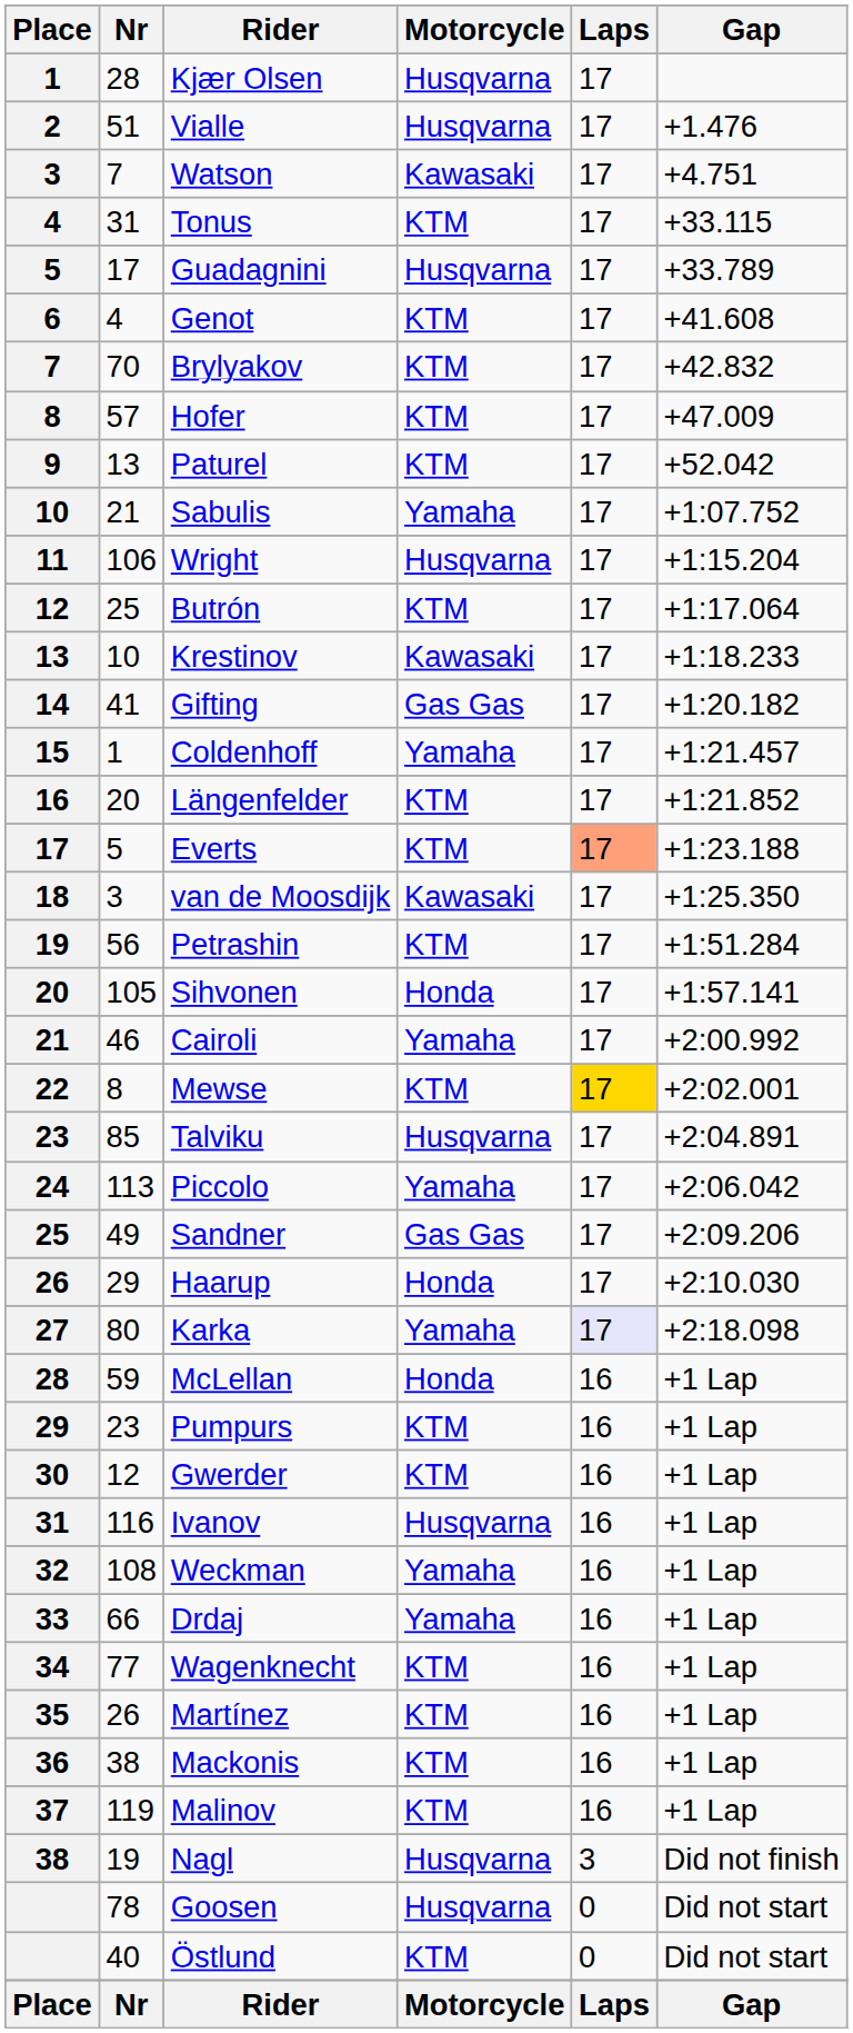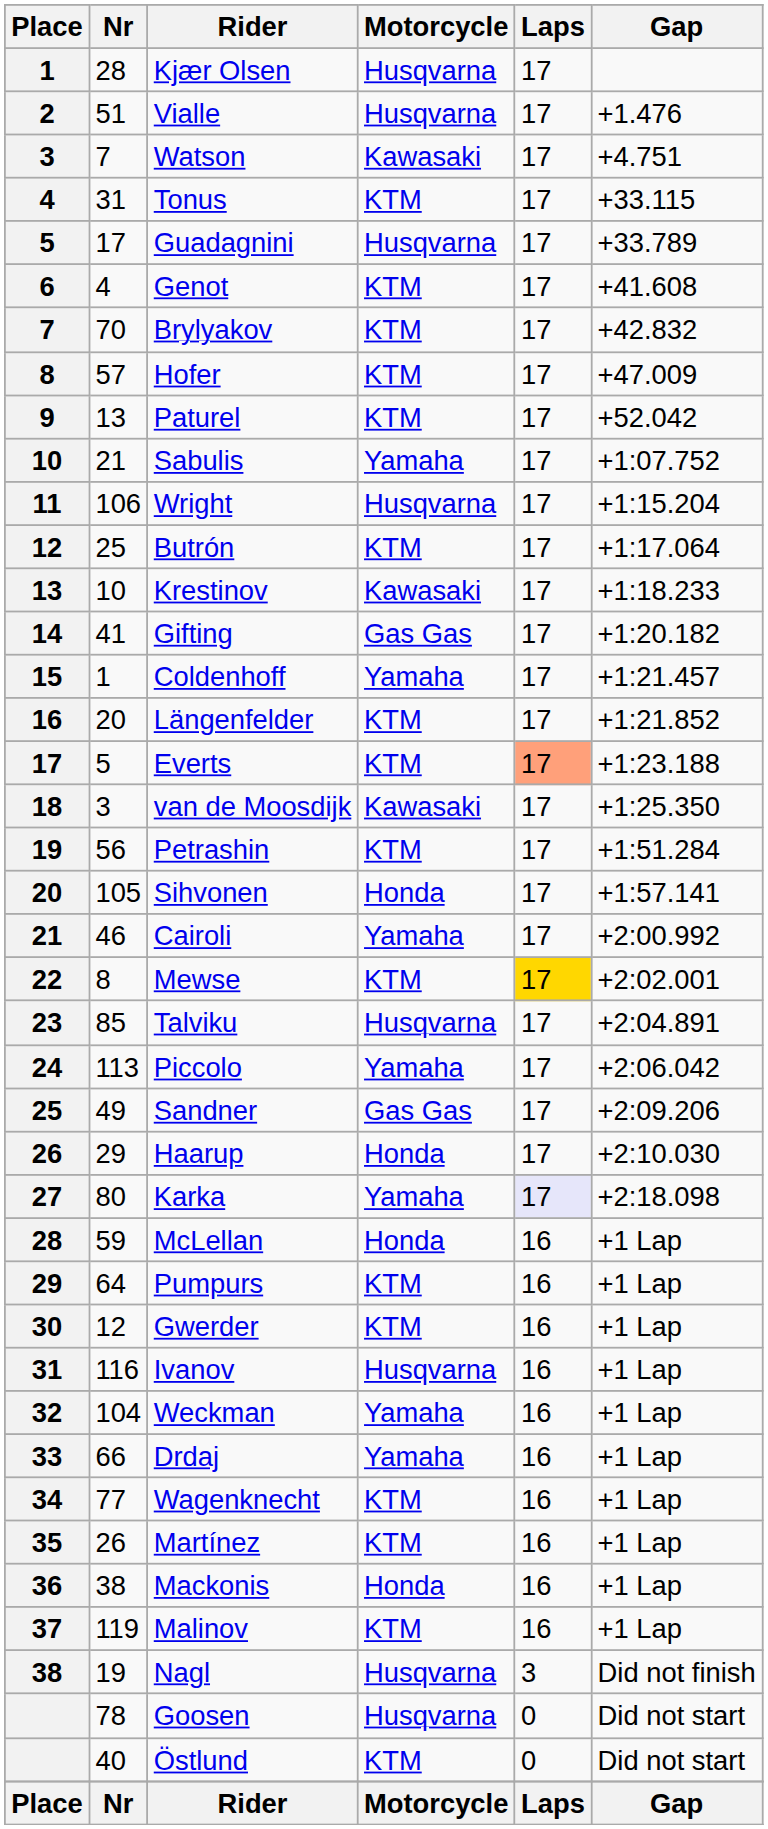 <table class="wikitable" style="font-size: 95%">
 <tr>
 <th>Place</th>
 <th>Nr</th>
 <th>Rider</th>
 <th>Motorcycle</th>
 <th>Laps</th>
 <th>Gap</th>
 </tr>
 <tr>
 <th>1</th>
 <td>28</td>
 <td> <a href='#'>Kjær Olsen</a></td>
 <td><a href='#'>Husqvarna</a></td>
 <td>17</td>
 <td></td>
 </tr>
 <tr>
 <th>2</th>
 <td>51</td>
 <td> <a href='#'>Vialle</a></td>
 <td><a href='#'>Husqvarna</a></td>
 <td>17</td>
 <td>+1.476</td>
 </tr>
 <tr>
 <th>3</th>
 <td>7</td>
 <td> <a href='#'>Watson</a></td>
 <td><a href='#'>Kawasaki</a></td>
 <td>17</td>
 <td>+4.751</td>
 </tr>
 <tr>
 <th>4</th>
 <td>31</td>
 <td> <a href='#'>Tonus</a></td>
 <td><a href='#'>KTM</a></td>
 <td>17</td>
 <td>+33.115</td>
 </tr>
 <tr>
 <th>5</th>
 <td>17</td>
 <td> <a href='#'>Guadagnini</a></td>
 <td><a href='#'>Husqvarna</a></td>
 <td>17</td>
 <td>+33.789</td>
 </tr>
 <tr>
 <th>6</th>
 <td>4</td>
 <td> <a href='#'>Genot</a></td>
 <td><a href='#'>KTM</a></td>
 <td>17</td>
 <td>+41.608</td>
 </tr>
 <tr>
 <th>7</th>
 <td>70</td>
 <td> <a href='#'>Brylyakov</a></td>
 <td><a href='#'>KTM</a></td>
 <td>17</td>
 <td>+42.832</td>
 </tr>
 <tr>
 <th>8</th>
 <td>57</td>
 <td> <a href='#'>Hofer</a></td>
 <td><a href='#'>KTM</a></td>
 <td>17</td>
 <td>+47.009</td>
 </tr>
 <tr>
 <th>9</th>
 <td>13</td>
 <td> <a href='#'>Paturel</a></td>
 <td><a href='#'>KTM</a></td>
 <td>17</td>
 <td>+52.042</td>
 </tr>
 <tr>
 <th>10</th>
 <td>21</td>
 <td> <a href='#'>Sabulis</a></td>
 <td><a href='#'>Yamaha</a></td>
 <td>17</td>
 <td>+1:07.752</td>
 </tr>
 <tr>
 <th>11</th>
 <td>106</td>
 <td> <a href='#'>Wright</a></td>
 <td><a href='#'>Husqvarna</a></td>
 <td>17</td>
 <td>+1:15.204</td>
 </tr>
 <tr>
 <th>12</th>
 <td>25</td>
 <td> <a href='#'>Butrón</a></td>
 <td><a href='#'>KTM</a></td>
 <td>17</td>
 <td>+1:17.064</td>
 </tr>
 <tr>
 <th>13</th>
 <td>10</td>
 <td> <a href='#'>Krestinov</a></td>
 <td><a href='#'>Kawasaki</a></td>
 <td>17</td>
 <td>+1:18.233</td>
 </tr>
 <tr>
 <th>14</th>
 <td>41</td>
 <td> <a href='#'>Gifting</a></td>
 <td><a href='#'>Gas Gas</a></td>
 <td>17</td>
 <td>+1:20.182</td>
 </tr>
 <tr>
 <th>15</th>
 <td>1</td>
 <td> <a href='#'>Coldenhoff</a></td>
 <td><a href='#'>Yamaha</a></td>
 <td>17</td>
 <td>+1:21.457</td>
 </tr>
 <tr>
 <th>16</th>
 <td>20</td>
 <td> <a href='#'>Längenfelder</a></td>
 <td><a href='#'>KTM</a></td>
 <td>17</td>
 <td>+1:21.852</td>
 </tr>
 <tr>
 <th>17</th>
 <td>5</td>
 <td> <a href='#'>Everts</a></td>
 <td><a href='#'>KTM</a></td>
 <td style="background: lightsalmon;">17</td>
 <td>+1:23.188</td>
 </tr>
 <tr>
 <th>18</th>
 <td>3</td>
 <td> <a href='#'>van de Moosdijk</a></td>
 <td><a href='#'>Kawasaki</a></td>
 <td>17</td>
 <td>+1:25.350</td>
 </tr>
 <tr>
 <th>19</th>
 <td>56</td>
 <td> <a href='#'>Petrashin</a></td>
 <td><a href='#'>KTM</a></td>
 <td>17</td>
 <td>+1:51.284</td>
 </tr>
 <tr>
 <th>20</th>
 <td>105</td>
 <td> <a href='#'>Sihvonen</a></td>
 <td><a href='#'>Honda</a></td>
 <td>17</td>
 <td>+1:57.141</td>
 </tr>
 <tr>
 <th>21</th>
 <td>46</td>
 <td> <a href='#'>Cairoli</a></td>
 <td><a href='#'>Yamaha</a></td>
 <td>17</td>
 <td>+2:00.992</td>
 </tr>
 <tr>
 <th>22</th>
 <td>8</td>
 <td> <a href='#'>Mewse</a></td>
 <td><a href='#'>KTM</a></td>
 <td style="background: gold;">17</td>
 <td>+2:02.001</td>
 </tr>
 <tr>
 <th>23</th>
 <td>85</td>
 <td> <a href='#'>Talviku</a></td>
 <td><a href='#'>Husqvarna</a></td>
 <td>17</td>
 <td>+2:04.891</td>
 </tr>
 <tr>
 <th>24</th>
 <td>113</td>
 <td> <a href='#'>Piccolo</a></td>
 <td><a href='#'>Yamaha</a></td>
 <td>17</td>
 <td>+2:06.042</td>
 </tr>
 <tr>
 <th>25</th>
 <td>49</td>
 <td> <a href='#'>Sandner</a></td>
 <td><a href='#'>Gas Gas</a></td>
 <td>17</td>
 <td>+2:09.206</td>
 </tr>
 <tr>
 <th>26</th>
 <td>29</td>
 <td> <a href='#'>Haarup</a></td>
 <td><a href='#'>Honda</a></td>
 <td>17</td>
 <td>+2:10.030</td>
 </tr>
 <tr>
 <th>27</th>
 <td>80</td>
 <td> <a href='#'>Karka</a></td>
 <td><a href='#'>Yamaha</a></td>
 <td style="background: lavender;">17</td>
 <td>+2:18.098</td>
 </tr>
 <tr>
 <th>28</th>
 <td>59</td>
 <td> <a href='#'>McLellan</a></td>
 <td><a href='#'>Honda</a></td>
 <td>16</td>
 <td>+1 Lap</td>
 </tr>
 <tr>
 <th>29</th>
-<td>23</td>
+<td>64</td>
 <td> <a href='#'>Pumpurs</a></td>
 <td><a href='#'>KTM</a></td>
 <td>16</td>
 <td>+1 Lap</td>
 </tr>
 <tr>
 <th>30</th>
 <td>12</td>
 <td> <a href='#'>Gwerder</a></td>
 <td><a href='#'>KTM</a></td>
 <td>16</td>
 <td>+1 Lap</td>
 </tr>
 <tr>
 <th>31</th>
 <td>116</td>
 <td> <a href='#'>Ivanov</a></td>
 <td><a href='#'>Husqvarna</a></td>
 <td>16</td>
 <td>+1 Lap</td>
 </tr>
 <tr>
 <th>32</th>
-<td>108</td>
+<td>104</td>
 <td> <a href='#'>Weckman</a></td>
 <td><a href='#'>Yamaha</a></td>
 <td>16</td>
 <td>+1 Lap</td>
 </tr>
 <tr>
 <th>33</th>
 <td>66</td>
 <td> <a href='#'>Drdaj</a></td>
 <td><a href='#'>Yamaha</a></td>
 <td>16</td>
 <td>+1 Lap</td>
 </tr>
 <tr>
 <th>34</th>
 <td>77</td>
 <td> <a href='#'>Wagenknecht</a></td>
 <td><a href='#'>KTM</a></td>
 <td>16</td>
 <td>+1 Lap</td>
 </tr>
 <tr>
 <th>35</th>
 <td>26</td>
 <td> <a href='#'>Martínez</a></td>
 <td><a href='#'>KTM</a></td>
 <td>16</td>
 <td>+1 Lap</td>
 </tr>
 <tr>
 <th>36</th>
 <td>38</td>
 <td> <a href='#'>Mackonis</a></td>
-<td><a href='#'>KTM</a></td>
+<td><a href='#'>Honda</a></td>
 <td>16</td>
 <td>+1 Lap</td>
 </tr>
 <tr>
 <th>37</th>
 <td>119</td>
 <td> <a href='#'>Malinov</a></td>
 <td><a href='#'>KTM</a></td>
 <td>16</td>
 <td>+1 Lap</td>
 </tr>
 <tr>
 <th>38</th>
 <td>19</td>
 <td> <a href='#'>Nagl</a></td>
 <td><a href='#'>Husqvarna</a></td>
 <td>3</td>
 <td>Did not finish</td>
 </tr>
 <tr>
 <th></th>
 <td>78</td>
 <td> <a href='#'>Goosen</a></td>
 <td><a href='#'>Husqvarna</a></td>
 <td>0</td>
 <td>Did not start</td>
 </tr>
 <tr>
 <th></th>
 <td>40</td>
 <td> <a href='#'>Östlund</a></td>
 <td><a href='#'>KTM</a></td>
 <td>0</td>
 <td>Did not start</td>
 </tr>
 <tr>
 </tr>
 <tr>
 <th>Place</th>
 <th>Nr</th>
 <th>Rider</th>
 <th>Motorcycle</th>
 <th>Laps</th>
 <th>Gap</th>
 </tr>
 <tr>
 </tr>
 </table>
